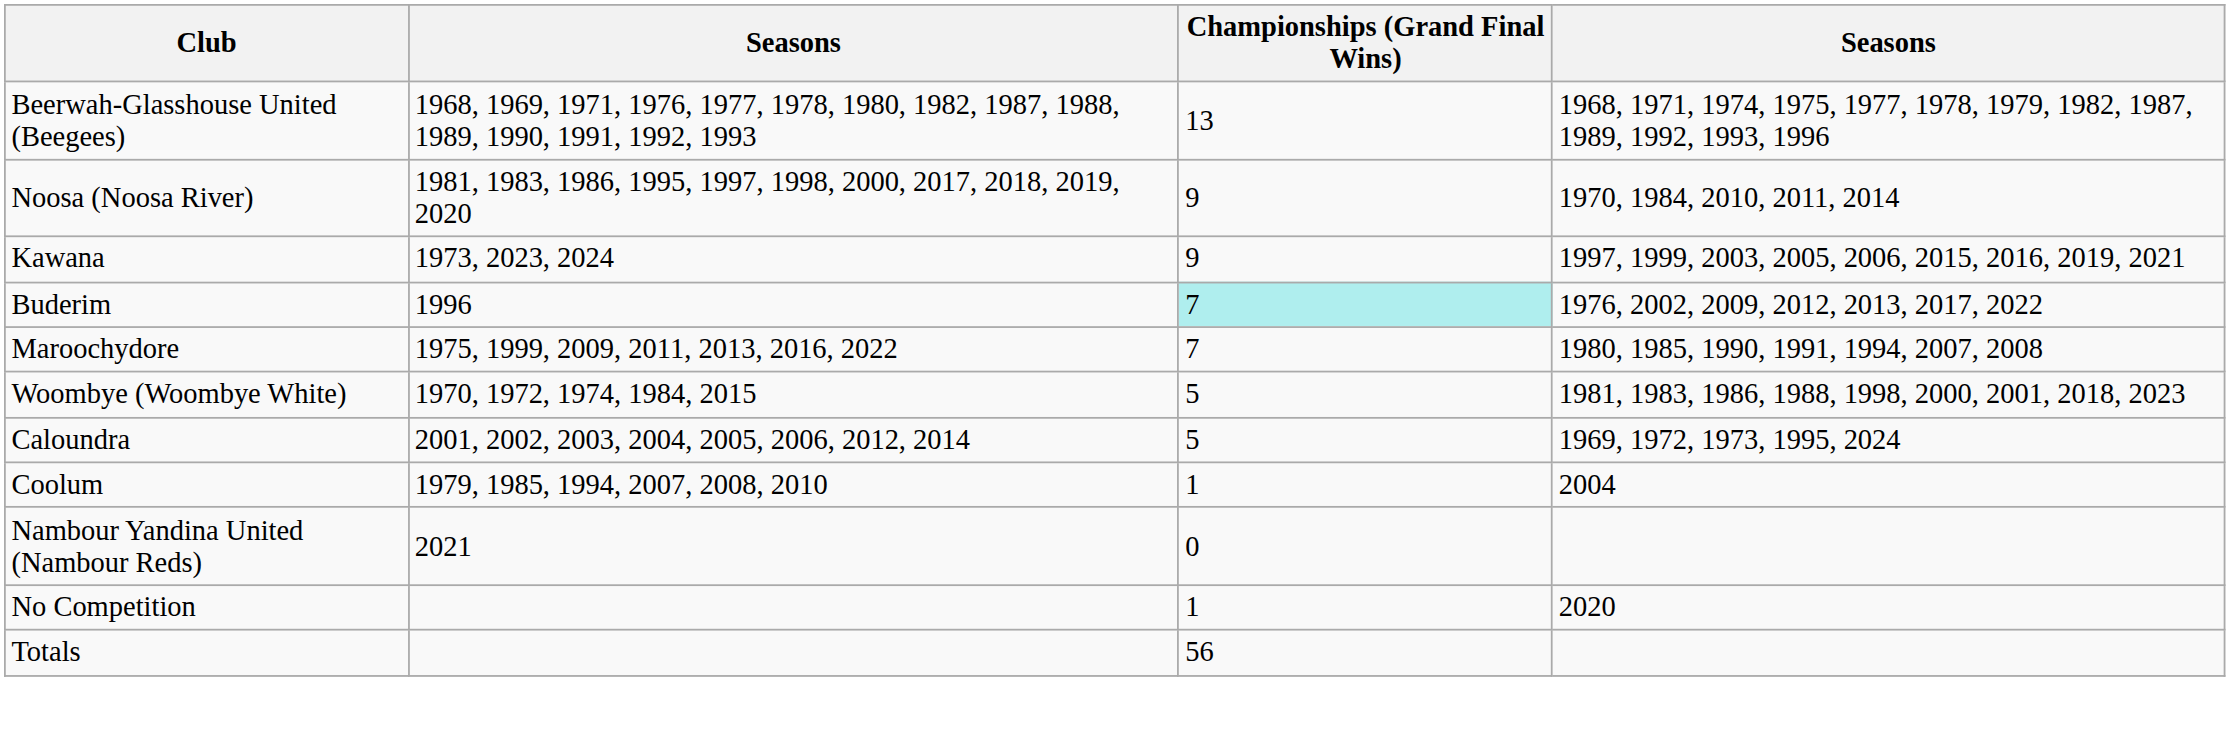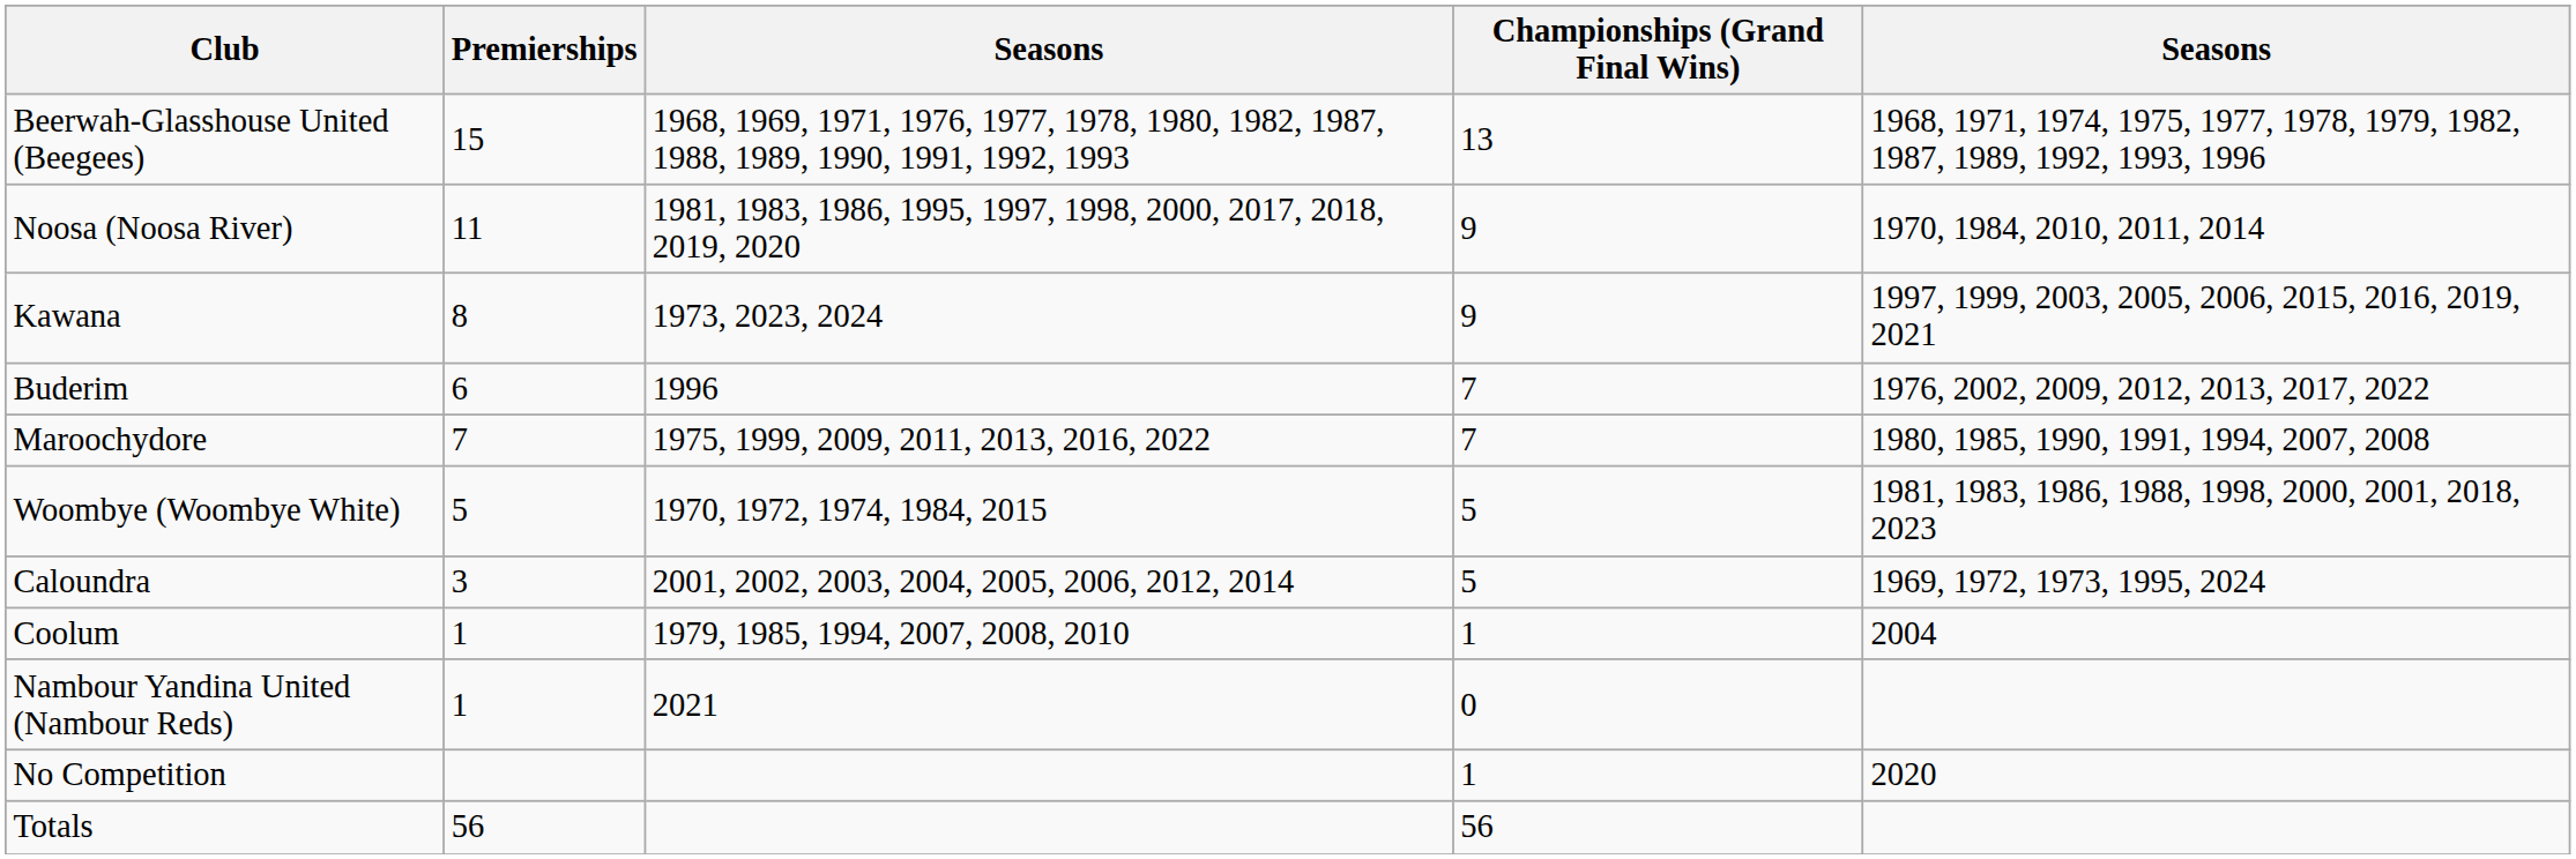 <table class="wikitable">
 <tr>
 <th>Club</th>
+<th>Premierships</th>
 <th>Seasons</th>
 <th>Championships (Grand Final Wins)</th>
 <th>Seasons</th>
 </tr>
 <tr>
 <td>Beerwah-Glasshouse United (Beegees)</td>
+<td>15</td>
 <td>1968, 1969, 1971, 1976, 1977, 1978, 1980, 1982, 1987, 1988, 1989, 1990, 1991, 1992, 1993</td>
 <td>13</td>
 <td>1968, 1971, 1974, 1975, 1977, 1978, 1979, 1982, 1987, 1989, 1992, 1993, 1996</td>
 </tr>
 <tr>
 <td>Noosa (Noosa River)</td>
+<td>11</td>
 <td>1981, 1983, 1986, 1995, 1997, 1998, 2000, 2017, 2018, 2019, 2020</td>
 <td>9</td>
 <td>1970, 1984, 2010, 2011, 2014</td>
 </tr>
 <tr>
 <td>Kawana</td>
+<td>8</td>
 <td>1973, 2023, 2024</td>
 <td>9</td>
 <td>1997, 1999, 2003, 2005, 2006, 2015, 2016, 2019, 2021</td>
 </tr>
 <tr>
 <td>Buderim</td>
+<td>6</td>
 <td>1996</td>
-<td style="background: paleturquoise;">7</td>
+<td>7</td>
 <td>1976, 2002, 2009, 2012, 2013, 2017, 2022</td>
 </tr>
 <tr>
 <td>Maroochydore</td>
+<td>7</td>
 <td>1975, 1999, 2009, 2011, 2013, 2016, 2022</td>
 <td>7</td>
 <td>1980, 1985, 1990, 1991, 1994, 2007, 2008</td>
 </tr>
 <tr>
 <td>Woombye (Woombye White)</td>
+<td>5</td>
 <td>1970, 1972, 1974, 1984, 2015</td>
 <td>5</td>
 <td>1981, 1983, 1986, 1988, 1998, 2000, 2001, 2018, 2023</td>
 </tr>
 <tr>
 <td>Caloundra</td>
+<td>3</td>
 <td>2001, 2002, 2003, 2004, 2005, 2006, 2012, 2014</td>
 <td>5</td>
 <td>1969, 1972, 1973, 1995, 2024</td>
 </tr>
 <tr>
 <td>Coolum</td>
+<td>1</td>
 <td>1979, 1985, 1994, 2007, 2008, 2010</td>
 <td>1</td>
 <td>2004</td>
 </tr>
 <tr>
 <td>Nambour Yandina United (Nambour Reds)</td>
+<td>1</td>
 <td>2021</td>
 <td>0</td>
 <td></td>
 </tr>
 <tr>
 <td>No Competition</td>
 <td></td>
+<td></td>
 <td>1</td>
 <td>2020</td>
 </tr>
 <tr>
 <td>Totals</td>
+<td>56</td>
 <td></td>
 <td>56</td>
 <td></td>
 </tr>
 </table>
